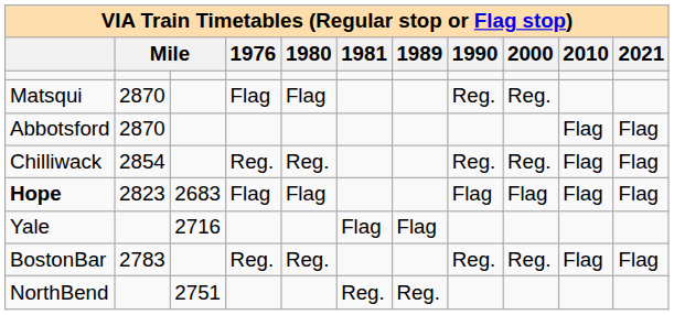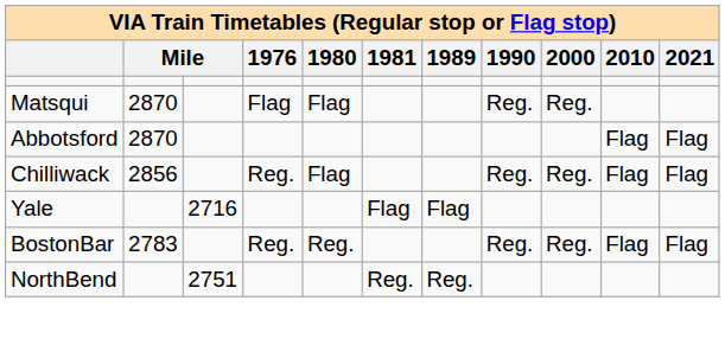 <table class="wikitable">
 <tr>
 <th colspan="11" style="background:#ffdead;">VIA Train Timetables (Regular stop or <a href='#'>Flag stop</a>)</th>
 </tr>
 <tr>
 <th></th>
 <th colspan=2>Mile</th>
 <th>1976</th>
 <th>1980</th>
 <th>1981</th>
 <th>1989</th>
 <th>1990</th>
 <th>2000</th>
 <th>2010</th>
 <th>2021</th>
 </tr>
 <tr>
 <td></td>
 <td></td>
 <td></td>
 <td></td>
 <td></td>
 <td></td>
 <td></td>
 <td></td>
 <td></td>
 <td></td>
 <td></td>
 </tr>
 <tr>
 <td>Matsqui</td>
 <td>2870</td>
 <td></td>
 <td>Flag</td>
 <td>Flag</td>
 <td></td>
 <td></td>
 <td>Reg.</td>
 <td>Reg.</td>
 <td></td>
 <td></td>
 </tr>
 <tr>
 <td>Abbotsford</td>
 <td>2870</td>
 <td></td>
 <td></td>
 <td></td>
 <td></td>
 <td></td>
 <td></td>
 <td></td>
 <td>Flag</td>
 <td>Flag</td>
 </tr>
 <tr>
 <td>Chilliwack</td>
-<td>2854</td>
+<td>2856</td>
 <td></td>
 <td>Reg.</td>
-<td>Reg.</td>
+<td>Flag</td>
 <td></td>
 <td></td>
 <td>Reg.</td>
 <td>Reg.</td>
-<td>Flag</td>
-<td>Flag</td>
-</tr>
-<tr>
-<td><strong>Hope</strong></td>
-<td>2823</td>
-<td>2683</td>
-<td>Flag</td>
-<td>Flag</td>
-<td></td>
-<td></td>
-<td>Flag</td>
-<td>Flag</td>
 <td>Flag</td>
 <td>Flag</td>
 </tr>
 <tr>
 <td>Yale</td>
 <td></td>
 <td>2716</td>
 <td></td>
 <td></td>
 <td>Flag</td>
 <td>Flag</td>
 <td></td>
 <td></td>
 <td></td>
 <td></td>
 </tr>
 <tr>
 <td>BostonBar</td>
 <td>2783</td>
 <td></td>
 <td>Reg.</td>
 <td>Reg.</td>
 <td></td>
 <td></td>
 <td>Reg.</td>
 <td>Reg.</td>
 <td>Flag</td>
 <td>Flag</td>
 </tr>
 <tr>
 <td>NorthBend</td>
 <td></td>
 <td>2751</td>
 <td></td>
 <td></td>
 <td>Reg.</td>
 <td>Reg.</td>
 <td></td>
 <td></td>
 <td></td>
 <td></td>
 </tr>
 </table>
